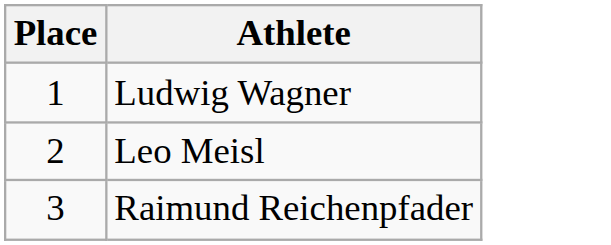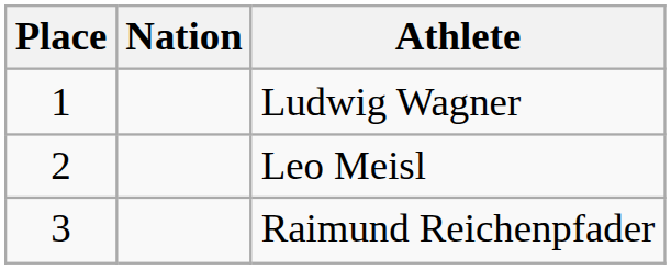 <table class='wikitable'>
 <tr bgcolor='#efefef'>
 <th>Place</th>
+<th>Nation</th>
 <th>Athlete</th>
 </tr>
 <tr>
 <td align=center>1</td>
+<td></td>
 <td>Ludwig Wagner</td>
 </tr>
 <tr>
 <td align=center>2</td>
+<td></td>
 <td>Leo Meisl</td>
 </tr>
 <tr>
 <td align=center>3</td>
+<td></td>
 <td>Raimund Reichenpfader</td>
 </tr>
 </table>
